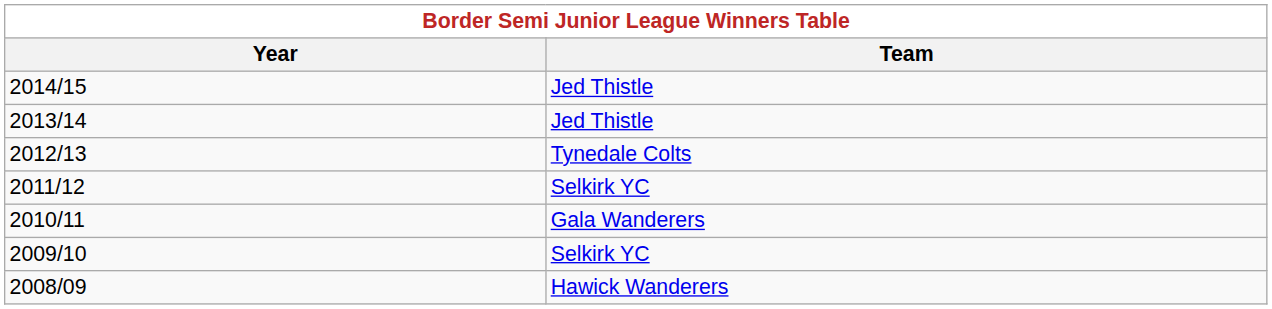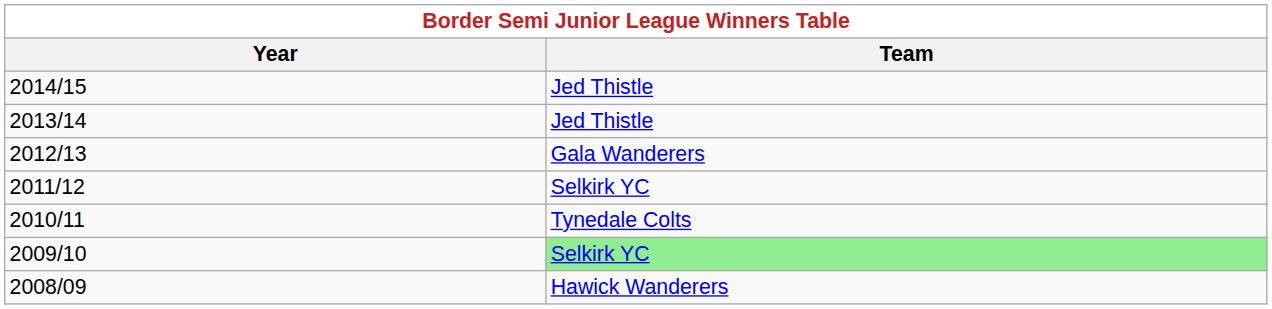 <table class="wikitable sortable" style="text-align:left; line-height:110%; font-size:100%; width:60%;">
 <tr>
 <td colspan=4 align=center  style="background-color:#ffffff;color:#BE2625"><strong>Border Semi Junior League Winners Table</strong></td>
 </tr>
 <tr>
 <th width="30%">Year</th>
 <th width="40%">Team</th>
 </tr>
 <tr>
 <td>2014/15</td>
 <td><a href='#'>Jed Thistle</a></td>
 </tr>
 <tr>
 <td>2013/14</td>
 <td><a href='#'>Jed Thistle</a></td>
 </tr>
 <tr>
 <td>2012/13</td>
-<td><a href='#'>Tynedale Colts</a></td>
+<td><a href='#'>Gala Wanderers</a></td>
 </tr>
 <tr>
 <td>2011/12</td>
 <td><a href='#'>Selkirk YC</a></td>
 </tr>
 <tr>
 <td>2010/11</td>
-<td><a href='#'>Gala Wanderers</a></td>
+<td><a href='#'>Tynedale Colts</a></td>
 </tr>
 <tr>
 <td>2009/10</td>
-<td><a href='#'>Selkirk YC</a></td>
+<td style="background: lightgreen;"><a href='#'>Selkirk YC</a></td>
 </tr>
 <tr>
 <td>2008/09</td>
 <td><a href='#'>Hawick Wanderers</a></td>
 </tr>
 </table>
